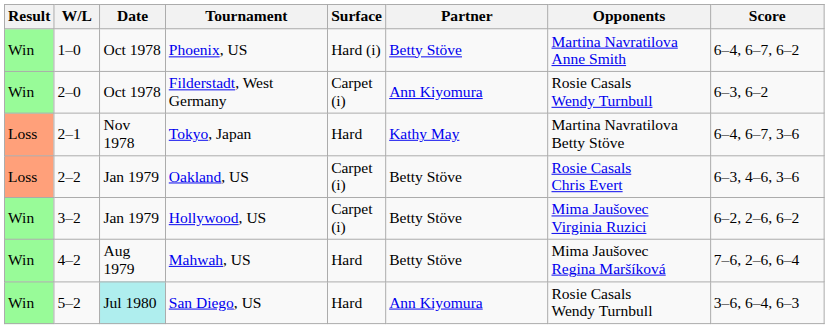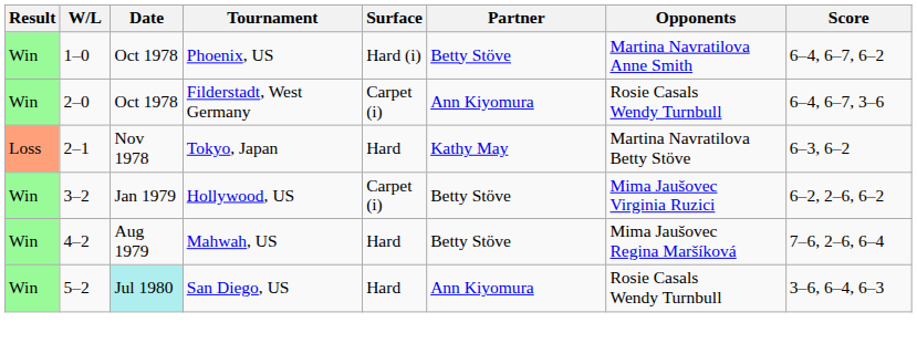 <table class="sortable wikitable">
 <tr>
 <th style="width:40px">Result</th>
 <th style="width:40px" class="unsortable">W/L</th>
 <th style="width:60px">Date</th>
 <th style="width:160px">Tournament</th>
 <th style="width:50px">Surface</th>
 <th style="width:160px">Partner</th>
 <th style="width:160px">Opponents</th>
 <th style="width:110px" class="unsortable">Score</th>
 </tr>
 <tr>
 <td style="background:#98fb98;">Win</td>
 <td>1–0</td>
 <td>Oct 1978</td>
 <td><a href='#'>Phoenix</a>, US</td>
 <td>Hard (i)</td>
 <td> <a href='#'>Betty Stöve</a></td>
 <td> <a href='#'>Martina Navratilova</a> <br>  <a href='#'>Anne Smith</a></td>
 <td>6–4, 6–7, 6–2</td>
 </tr>
 <tr>
 <td style="background:#98fb98;">Win</td>
 <td>2–0</td>
 <td>Oct 1978</td>
 <td><a href='#'>Filderstadt</a>, West Germany</td>
 <td>Carpet (i)</td>
 <td> <a href='#'>Ann Kiyomura</a></td>
 <td> Rosie Casals <br>  <a href='#'>Wendy Turnbull</a></td>
-<td>6–3, 6–2</td>
+<td>6–4, 6–7, 3–6</td>
 </tr>
 <tr>
 <td style="background:#ffa07a;">Loss</td>
 <td>2–1</td>
 <td>Nov 1978</td>
 <td><a href='#'>Tokyo</a>, Japan</td>
 <td>Hard</td>
 <td> <a href='#'>Kathy May</a></td>
 <td> Martina Navratilova <br>  Betty Stöve</td>
-<td>6–4, 6–7, 3–6</td>
-</tr>
-<tr>
-<td style="background:#ffa07a;">Loss</td>
-<td>2–2</td>
-<td>Jan 1979</td>
-<td><a href='#'>Oakland</a>, US</td>
-<td>Carpet (i)</td>
-<td> Betty Stöve</td>
-<td> <a href='#'>Rosie Casals</a> <br>  <a href='#'>Chris Evert</a></td>
-<td>6–3, 4–6, 3–6</td>
+<td>6–3, 6–2</td>
 </tr>
 <tr>
 <td style="background:#98fb98;">Win</td>
 <td>3–2</td>
 <td>Jan 1979</td>
 <td><a href='#'>Hollywood</a>, US</td>
 <td>Carpet (i)</td>
 <td> Betty Stöve</td>
 <td> <a href='#'>Mima Jaušovec</a> <br>  <a href='#'>Virginia Ruzici</a></td>
 <td>6–2, 2–6, 6–2</td>
 </tr>
 <tr>
 <td style="background:#98fb98;">Win</td>
 <td>4–2</td>
 <td>Aug 1979</td>
 <td><a href='#'>Mahwah</a>, US</td>
 <td>Hard</td>
 <td> Betty Stöve</td>
 <td> Mima Jaušovec <br>  <a href='#'>Regina Maršíková</a></td>
 <td>7–6, 2–6, 6–4</td>
 </tr>
 <tr>
 <td style="background:#98fb98;">Win</td>
 <td>5–2</td>
 <td style="background: paleturquoise;">Jul 1980</td>
 <td><a href='#'>San Diego</a>, US</td>
 <td>Hard</td>
 <td> <a href='#'>Ann Kiyomura</a></td>
 <td> Rosie Casals <br>  Wendy Turnbull</td>
 <td>3–6, 6–4, 6–3</td>
 </tr>
 </table>
